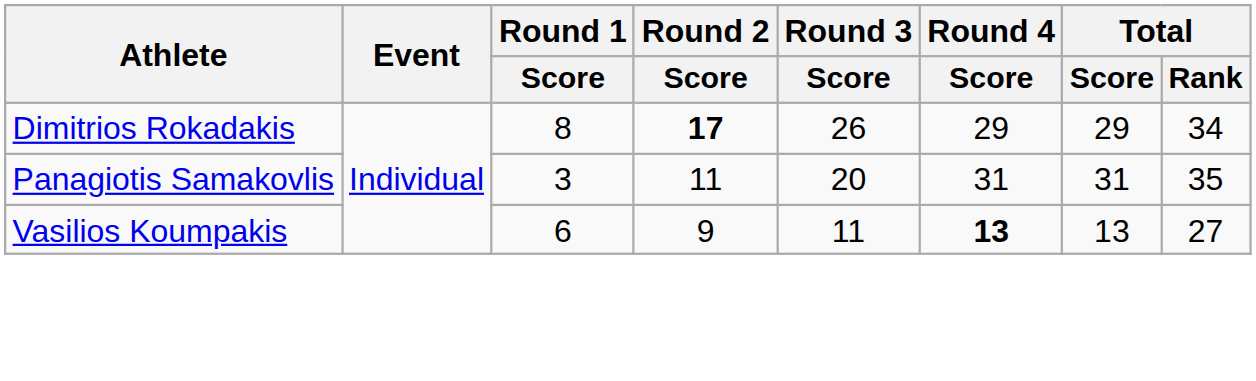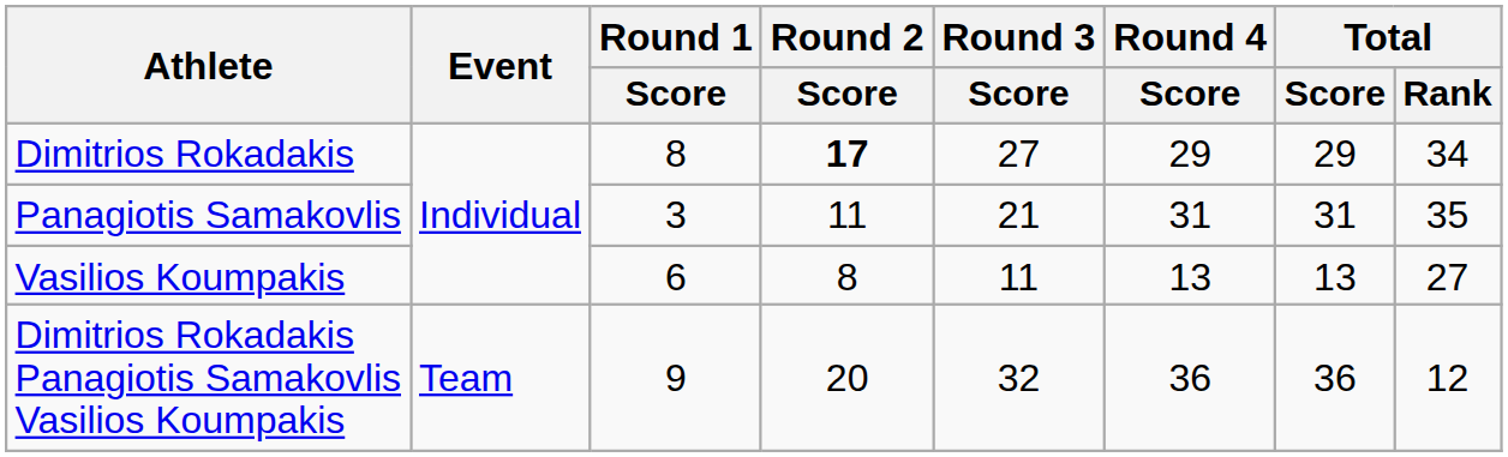 <table class=wikitable style=font-size:90%;text-align:center>
 <tr>
 <th rowspan=2>Athlete</th>
 <th rowspan=2>Event</th>
 <th>Round 1</th>
 <th>Round 2</th>
 <th>Round 3</th>
 <th>Round 4</th>
 <th colspan=2>Total</th>
 </tr>
 <tr style="font-size:95%">
 <th>Score</th>
 <th>Score</th>
 <th>Score</th>
 <th>Score</th>
 <th>Score</th>
 <th>Rank</th>
 </tr>
 <tr>
 <td align=left><a href='#'>Dimitrios Rokadakis</a></td>
 <td align=left rowspan=3><a href='#'>Individual</a></td>
 <td>8</td>
 <td><strong>17</strong></td>
-<td>26</td>
+<td>27</td>
 <td>29</td>
 <td>29</td>
 <td>34</td>
 </tr>
 <tr>
 <td align=left><a href='#'>Panagiotis Samakovlis</a></td>
 <td>3</td>
 <td>11</td>
-<td>20</td>
+<td>21</td>
 <td>31</td>
 <td>31</td>
 <td>35</td>
 </tr>
 <tr>
 <td align=left><a href='#'>Vasilios Koumpakis</a></td>
 <td>6</td>
-<td>9</td>
+<td>8</td>
 <td>11</td>
-<td><strong>13</strong></td>
+<td>13</td>
 <td>13</td>
 <td>27</td>
 </tr>
+<tr>
+<td align=left><a href='#'>Dimitrios Rokadakis</a><br><a href='#'>Panagiotis Samakovlis</a><br><a href='#'>Vasilios Koumpakis</a></td>
+<td align=left><a href='#'>Team</a></td>
+<td>9</td>
+<td>20</td>
+<td>32</td>
+<td>36</td>
+<td>36</td>
+<td>12</td>
+</tr>
 </table>
